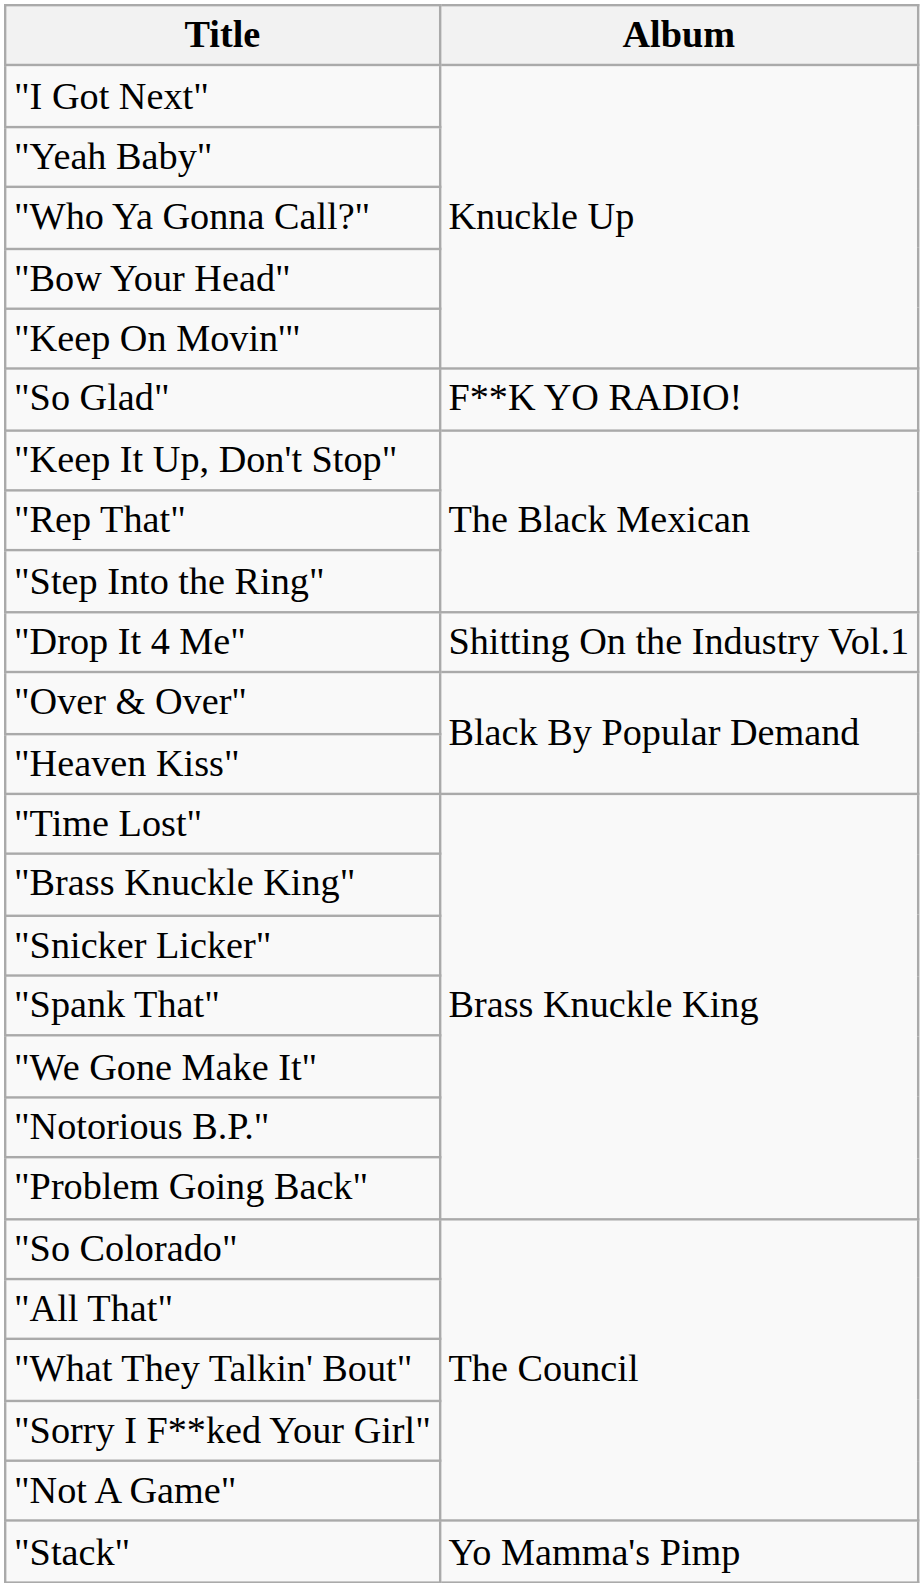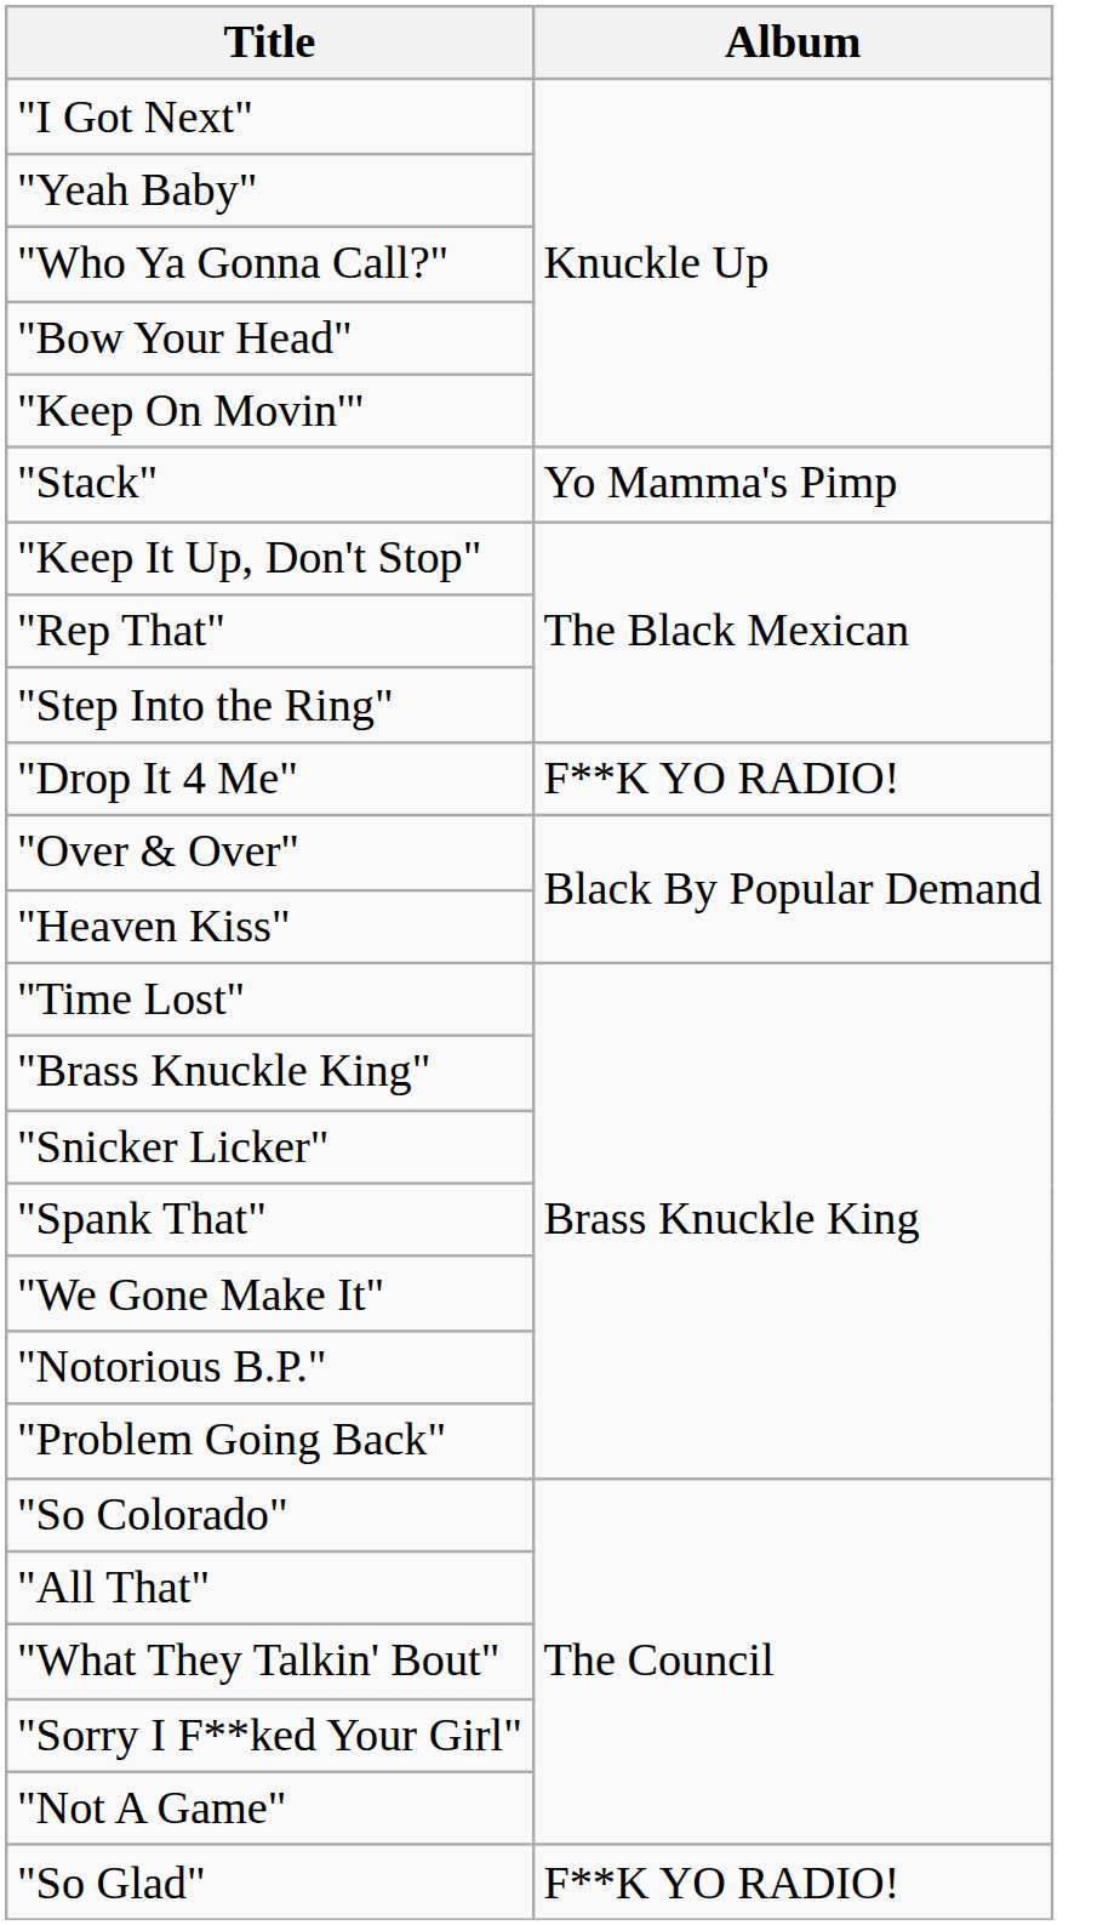 <table class="wikitable">
 <tr>
 <th>Title</th>
 <th>Album</th>
 </tr>
 <tr>
 <td>"I Got Next"</td>
 <td rowspan="5">Knuckle Up</td>
 </tr>
 <tr>
 <td>"Yeah Baby"</td>
 </tr>
 <tr>
 <td>"Who Ya Gonna Call?"</td>
 </tr>
 <tr>
 <td>"Bow Your Head"</td>
 </tr>
 <tr>
 <td>"Keep On Movin'"</td>
 </tr>
 <tr>
-<td>"So Glad"</td>
-<td>F**K YO RADIO!</td>
+<td>"Stack"</td>
+<td>Yo Mamma's Pimp</td>
 </tr>
 <tr>
 <td>"Keep It Up, Don't Stop"</td>
 <td rowspan="3">The Black Mexican</td>
 </tr>
 <tr>
 <td>"Rep That"</td>
 </tr>
 <tr>
 <td>"Step Into the Ring"</td>
 </tr>
 <tr>
 <td>"Drop It 4 Me"</td>
-<td>Shitting On the Industry Vol.1</td>
+<td>F**K YO RADIO!</td>
 </tr>
 <tr>
 <td>"Over & Over"</td>
 <td rowspan="2">Black By Popular Demand</td>
 </tr>
 <tr>
 <td>"Heaven Kiss"</td>
 </tr>
 <tr>
 <td>"Time Lost"</td>
 <td rowspan="7">Brass Knuckle King</td>
 </tr>
 <tr>
 <td>"Brass Knuckle King"</td>
 </tr>
 <tr>
 <td>"Snicker Licker"</td>
 </tr>
 <tr>
 <td>"Spank That"</td>
 </tr>
 <tr>
 <td>"We Gone Make It"</td>
 </tr>
 <tr>
 <td>"Notorious B.P."</td>
 </tr>
 <tr>
 <td>"Problem Going Back"</td>
 </tr>
 <tr>
 <td>"So Colorado"</td>
 <td rowspan="5">The Council</td>
 </tr>
 <tr>
 <td>"All That"</td>
 </tr>
 <tr>
 <td>"What They Talkin' Bout"</td>
 </tr>
 <tr>
 <td>"Sorry I F**ked Your Girl"</td>
 </tr>
 <tr>
 <td>"Not A Game"</td>
 </tr>
 <tr>
-<td>"Stack"</td>
-<td>Yo Mamma's Pimp</td>
+<td>"So Glad"</td>
+<td>F**K YO RADIO!</td>
 </tr>
 </table>
